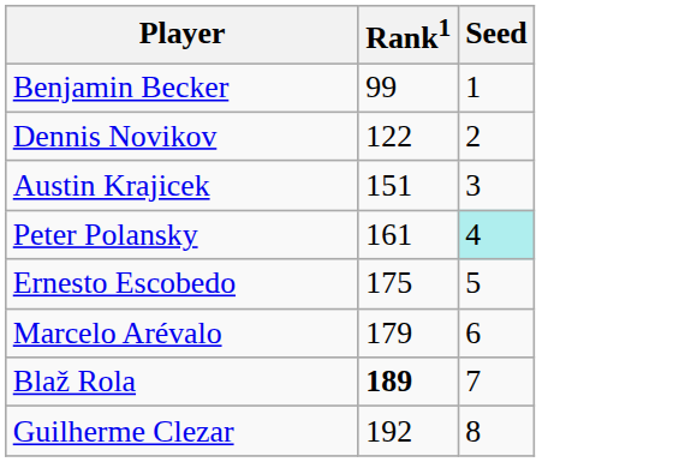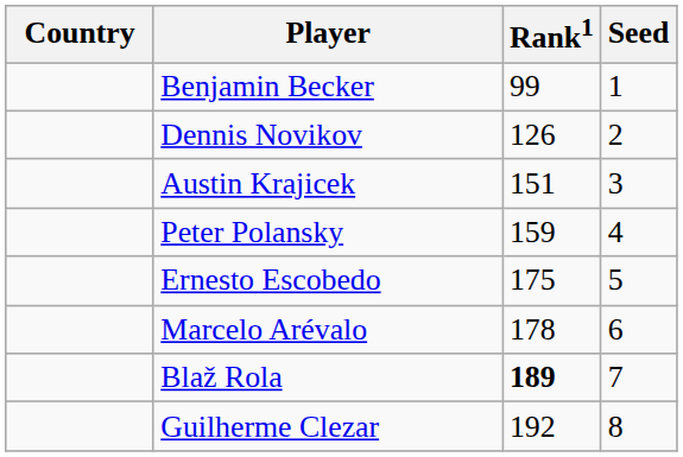 <table class="sortable wikitable">
 <tr>
+<th width="70">Country</th>
 <th width="175">Player</th>
 <th>Rank<sup>1</sup></th>
 <th>Seed</th>
 </tr>
 <tr>
+<td></td>
 <td><a href='#'>Benjamin Becker</a></td>
 <td>99</td>
 <td>1</td>
 </tr>
 <tr>
+<td></td>
 <td><a href='#'>Dennis Novikov</a></td>
-<td>122</td>
+<td>126</td>
 <td>2</td>
 </tr>
 <tr>
+<td></td>
 <td><a href='#'>Austin Krajicek</a></td>
 <td>151</td>
 <td>3</td>
 </tr>
 <tr>
+<td></td>
 <td><a href='#'>Peter Polansky</a></td>
-<td>161</td>
-<td style="background: paleturquoise;">4</td>
+<td>159</td>
+<td>4</td>
 </tr>
 <tr>
+<td></td>
 <td><a href='#'>Ernesto Escobedo</a></td>
 <td>175</td>
 <td>5</td>
 </tr>
 <tr>
+<td></td>
 <td><a href='#'>Marcelo Arévalo</a></td>
-<td>179</td>
+<td>178</td>
 <td>6</td>
 </tr>
 <tr>
+<td></td>
 <td><a href='#'>Blaž Rola</a></td>
 <td><strong>189</strong></td>
 <td>7</td>
 </tr>
 <tr>
+<td></td>
 <td><a href='#'>Guilherme Clezar</a></td>
 <td>192</td>
 <td>8</td>
 </tr>
 </table>
